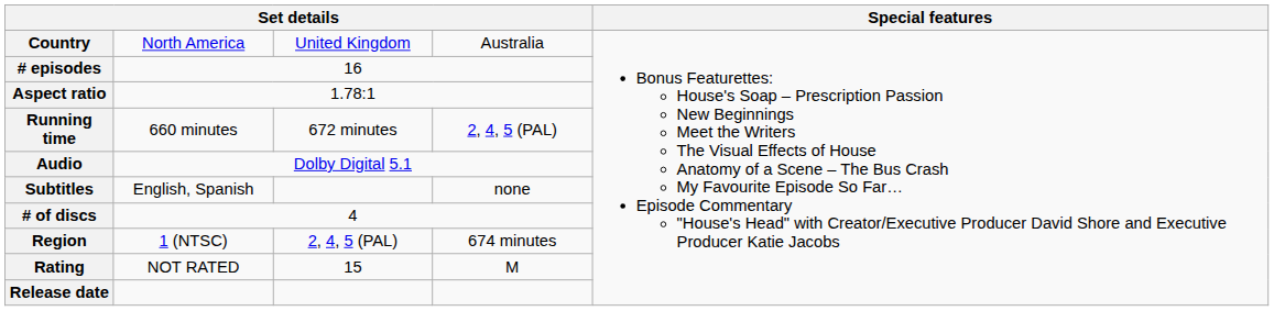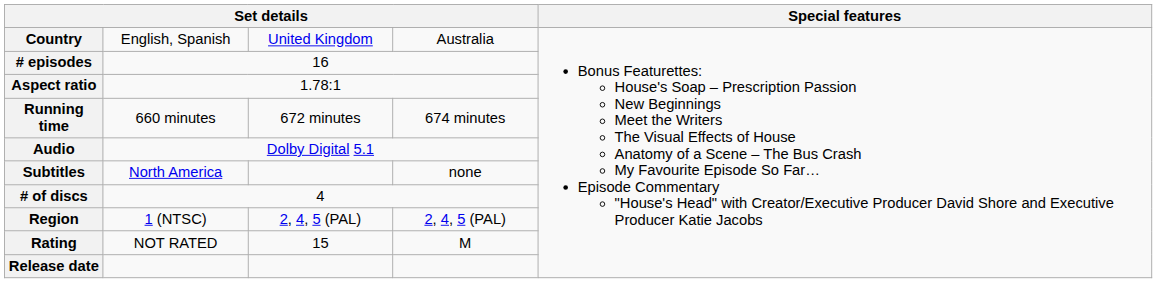 <table style="text-align:center;" class="wikitable plainrowheaders">
 <tr>
 <th colspan="4">Set details</th>
 <th>Special features</th>
 </tr>
 <tr>
 <th width="100px">Country</th>
-<td width="150px"><a href='#'>North America</a></td>
+<td>English, Spanish</td>
 <td width="150px"><a href='#'>United Kingdom</a></td>
 <td width="150px">Australia</td>
 <td style="padding-right: 8px" align="left" valign="top" rowspan="10"><br><ul><li>Bonus Featurettes:<ul><li>House's Soap – Prescription Passion</li><li>New Beginnings</li><li>Meet the Writers</li><li>The Visual Effects of House</li><li>Anatomy of a Scene – The Bus Crash</li><li>My Favourite Episode So Far…</li></ul></li><li>Episode Commentary<ul><li>"House's Head" with Creator/Executive Producer David Shore and Executive Producer Katie Jacobs</li></ul></li></ul></td>
 </tr>
 <tr>
 <th># episodes</th>
 <td colspan="3">16</td>
 </tr>
 <tr>
 <th>Aspect ratio</th>
 <td colspan="3">1.78:1</td>
 </tr>
 <tr>
 <th>Running time</th>
 <td>660 minutes</td>
 <td>672 minutes</td>
-<td><a href='#'>2</a>, <a href='#'>4</a>, <a href='#'>5</a> (PAL)</td>
+<td>674 minutes</td>
 </tr>
 <tr>
 <th>Audio</th>
 <td colspan="3"><a href='#'>Dolby Digital</a> <a href='#'>5.1</a></td>
 </tr>
 <tr>
 <th>Subtitles</th>
-<td>English, Spanish</td>
+<td width="150px"><a href='#'>North America</a></td>
 <td></td>
 <td>none</td>
 </tr>
 <tr>
 <th># of discs</th>
 <td colspan="3">4</td>
 </tr>
 <tr>
 <th>Region</th>
 <td><a href='#'>1</a> (NTSC)</td>
 <td><a href='#'>2</a>, <a href='#'>4</a>, <a href='#'>5</a> (PAL)</td>
-<td>674 minutes</td>
+<td><a href='#'>2</a>, <a href='#'>4</a>, <a href='#'>5</a> (PAL)</td>
 </tr>
 <tr>
 <th>Rating</th>
 <td>NOT RATED</td>
 <td>15</td>
 <td>M</td>
 </tr>
 <tr>
 <th>Release date</th>
 <td></td>
 <td></td>
 <td></td>
 </tr>
 </table>
